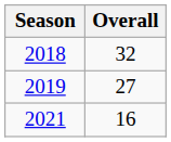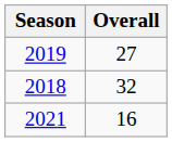 <table class="wikitable">
 <tr>
 <th scope="col" style="width:55px;">Season</th>
 <th scope="col" style="width:55px;">Overall</th>
 </tr>
 <tr>
+<td style="text-align:center;"><a href='#'>2019</a></td>
+<td align=center>27</td>
+</tr>
+<tr>
 <td style="text-align:center;"><a href='#'>2018</a></td>
 <td align=center>32</td>
-</tr>
-<tr>
-<td style="text-align:center;"><a href='#'>2019</a></td>
-<td align=center>27</td>
 </tr>
 <tr>
 <td style="text-align:center;"><a href='#'>2021</a></td>
 <td align=center>16</td>
 </tr>
 </table>
